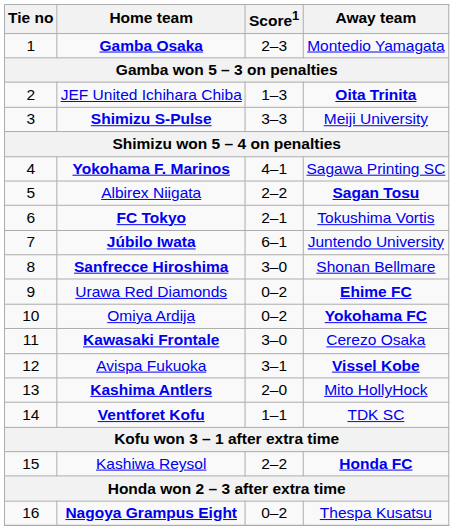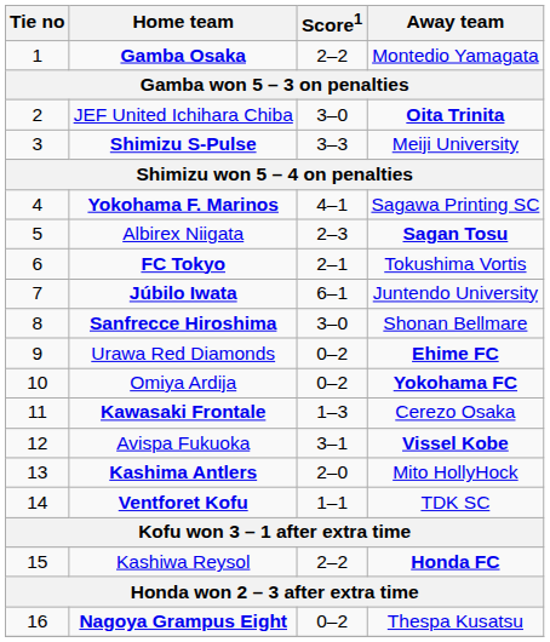 <table class="wikitable" style="text-align: center">
 <tr>
 <th>Tie no</th>
 <th>Home team</th>
 <th>Score<sup>1</sup></th>
 <th>Away team</th>
 </tr>
 <tr>
 <td>1</td>
 <td><strong><a href='#'>Gamba Osaka</a></strong></td>
-<td>2–3</td>
+<td>2–2</td>
 <td><a href='#'>Montedio Yamagata</a></td>
 </tr>
 <tr>
 <th colspan="4">Gamba won 5 – 3 on penalties</th>
 </tr>
 <tr>
 <td>2</td>
 <td><a href='#'>JEF United Ichihara Chiba</a></td>
-<td>1–3</td>
+<td>3–0</td>
 <td><strong><a href='#'>Oita Trinita</a></strong></td>
 </tr>
 <tr>
 <td>3</td>
 <td><strong><a href='#'>Shimizu S-Pulse</a></strong></td>
 <td>3–3</td>
 <td><a href='#'>Meiji University</a></td>
 </tr>
 <tr>
 <th colspan="4">Shimizu won 5 – 4 on penalties</th>
 </tr>
 <tr>
 <td>4</td>
 <td><strong><a href='#'>Yokohama F. Marinos</a></strong></td>
 <td>4–1</td>
 <td><a href='#'>Sagawa Printing SC</a></td>
 </tr>
 <tr>
 <td>5</td>
 <td><a href='#'>Albirex Niigata</a></td>
-<td>2–2</td>
+<td>2–3</td>
 <td><strong><a href='#'>Sagan Tosu</a></strong></td>
 </tr>
 <tr>
 <td>6</td>
 <td><strong><a href='#'>FC Tokyo</a></strong></td>
 <td>2–1</td>
 <td><a href='#'>Tokushima Vortis</a></td>
 </tr>
 <tr>
 <td>7</td>
 <td><strong><a href='#'>Júbilo Iwata</a></strong></td>
 <td>6–1</td>
 <td><a href='#'>Juntendo University</a></td>
 </tr>
 <tr>
 <td>8</td>
 <td><strong><a href='#'>Sanfrecce Hiroshima</a></strong></td>
 <td>3–0</td>
 <td><a href='#'>Shonan Bellmare</a></td>
 </tr>
 <tr>
 <td>9</td>
 <td><a href='#'>Urawa Red Diamonds</a></td>
 <td>0–2</td>
 <td><strong><a href='#'>Ehime FC</a></strong></td>
 </tr>
 <tr>
 <td>10</td>
 <td><a href='#'>Omiya Ardija</a></td>
 <td>0–2</td>
 <td><strong><a href='#'>Yokohama FC</a></strong></td>
 </tr>
 <tr>
 <td>11</td>
 <td><strong><a href='#'>Kawasaki Frontale</a></strong></td>
-<td>3–0</td>
+<td>1–3</td>
 <td><a href='#'>Cerezo Osaka</a></td>
 </tr>
 <tr>
 <td>12</td>
 <td><a href='#'>Avispa Fukuoka</a></td>
 <td>3–1</td>
 <td><strong><a href='#'>Vissel Kobe</a></strong></td>
 </tr>
 <tr>
 <td>13</td>
 <td><strong><a href='#'>Kashima Antlers</a></strong></td>
 <td>2–0</td>
 <td><a href='#'>Mito HollyHock</a></td>
 </tr>
 <tr>
 <td>14</td>
 <td><strong><a href='#'>Ventforet Kofu</a></strong></td>
 <td>1–1</td>
 <td><a href='#'>TDK SC</a></td>
 </tr>
 <tr>
 <th colspan="4">Kofu won 3 – 1 after extra time</th>
 </tr>
 <tr>
 <td>15</td>
 <td><a href='#'>Kashiwa Reysol</a></td>
 <td>2–2</td>
 <td><strong><a href='#'>Honda FC</a></strong></td>
 </tr>
 <tr>
 <th colspan="4">Honda won 2 – 3 after extra time</th>
 </tr>
 <tr>
 <td>16</td>
 <td><strong><a href='#'>Nagoya Grampus Eight</a></strong></td>
 <td>0–2</td>
 <td><a href='#'>Thespa Kusatsu</a></td>
 </tr>
 <tr>
 </tr>
 </table>
